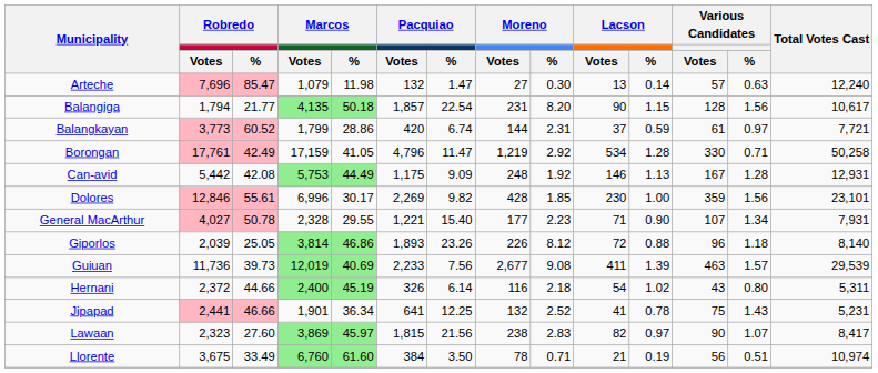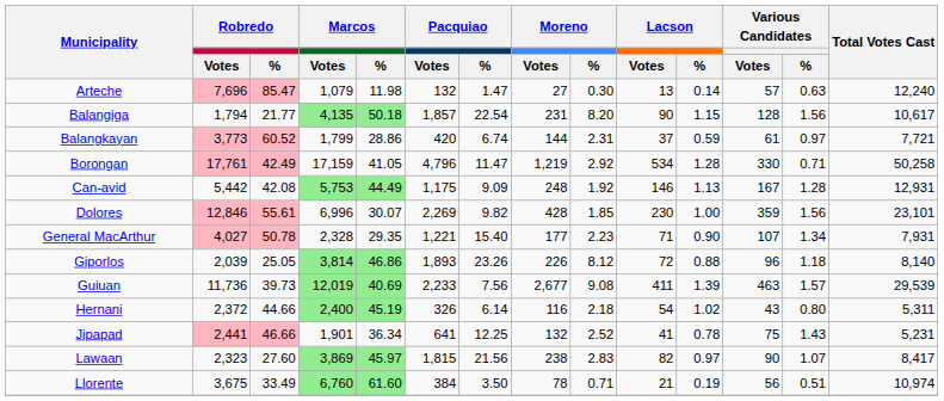 <table class="wikitable sortable" style="text-align:right; font-size:92%; line-height:20px;">
 <tr>
 <th rowspan="3" width="200"><a href='#'>Municipality</a></th>
 <th colspan="2" width="110"><a href='#'>Robredo</a></th>
 <th colspan="2" width="110"><a href='#'>Marcos</a></th>
 <th colspan="2" width="110"><a href='#'>Pacquiao</a></th>
 <th colspan="2" width="110"><a href='#'>Moreno</a></th>
 <th colspan="2" width="110"><a href='#'>Lacson</a></th>
 <th colspan="2" width="110">Various Candidates</th>
 <th rowspan="3">Total Votes Cast</th>
 </tr>
 <tr>
 <th colspan="2" style="background:#c3073e;"></th>
 <th colspan="2" style="background:#0f6326;"></th>
 <th colspan="2" style="background:#073763;"></th>
 <th colspan="2" style="background:#4285f4;"></th>
 <th colspan="2" style="background:#ff6d01;"></th>
 <th colspan="2"></th>
 </tr>
 <tr>
 <th>Votes</th>
 <th>%</th>
 <th>Votes</th>
 <th>%</th>
 <th>Votes</th>
 <th>%</th>
 <th>Votes</th>
 <th>%</th>
 <th>Votes</th>
 <th>%</th>
 <th>Votes</th>
 <th>%</th>
 </tr>
 <tr>
 <td ! style="text-align:center"><a href='#'>Arteche</a></td>
 <td ! style="background:#FFB6C1">7,696</td>
 <td ! style="background:#FFB6C1">85.47</td>
 <td>1,079</td>
 <td>11.98</td>
 <td>132</td>
 <td>1.47</td>
 <td>27</td>
 <td>0.30</td>
 <td>13</td>
 <td>0.14</td>
 <td>57</td>
 <td>0.63</td>
 <td>12,240</td>
 </tr>
 <tr>
 <td ! style="text-align:center"><a href='#'>Balangiga</a></td>
 <td>1,794</td>
 <td>21.77</td>
 <td ! style="background:#90EE90">4,135</td>
 <td ! style="background:#90EE90">50.18</td>
 <td>1,857</td>
 <td>22.54</td>
 <td>231</td>
 <td>8.20</td>
 <td>90</td>
 <td>1.15</td>
 <td>128</td>
 <td>1.56</td>
 <td>10,617</td>
 </tr>
 <tr>
 <td ! style="text-align:center"><a href='#'>Balangkayan</a></td>
 <td ! style="background:#FFB6C1">3,773</td>
 <td ! style="background:#FFB6C1">60.52</td>
 <td>1,799</td>
 <td>28.86</td>
 <td>420</td>
 <td>6.74</td>
 <td>144</td>
 <td>2.31</td>
 <td>37</td>
 <td>0.59</td>
 <td>61</td>
 <td>0.97</td>
 <td>7,721</td>
 </tr>
 <tr>
 <td ! style="text-align:center"><a href='#'>Borongan</a></td>
 <td ! style="background:#FFB6C1">17,761</td>
 <td ! style="background:#FFB6C1">42.49</td>
 <td>17,159</td>
 <td>41.05</td>
 <td>4,796</td>
 <td>11.47</td>
 <td>1,219</td>
 <td>2.92</td>
 <td>534</td>
 <td>1.28</td>
 <td>330</td>
 <td>0.71</td>
 <td>50,258</td>
 </tr>
 <tr>
 <td ! style="text-align:center"><a href='#'>Can-avid</a></td>
 <td>5,442</td>
 <td>42.08</td>
 <td ! style="background:#90EE90">5,753</td>
 <td ! style="background:#90EE90">44.49</td>
 <td>1,175</td>
 <td>9.09</td>
 <td>248</td>
 <td>1.92</td>
 <td>146</td>
 <td>1.13</td>
 <td>167</td>
 <td>1.28</td>
 <td>12,931</td>
 </tr>
 <tr>
 <td ! style="text-align:center"><a href='#'>Dolores</a></td>
 <td ! style="background:#FFB6C1">12,846</td>
 <td ! style="background:#FFB6C1">55.61</td>
 <td>6,996</td>
-<td>30.17</td>
+<td>30.07</td>
 <td>2,269</td>
 <td>9.82</td>
 <td>428</td>
 <td>1.85</td>
 <td>230</td>
 <td>1.00</td>
 <td>359</td>
 <td>1.56</td>
 <td>23,101</td>
 </tr>
 <tr>
 <td ! style="text-align:center"><a href='#'>General MacArthur</a></td>
 <td ! style="background:#FFB6C1">4,027</td>
 <td ! style="background:#FFB6C1">50.78</td>
 <td>2,328</td>
-<td>29.55</td>
+<td>29.35</td>
 <td>1,221</td>
 <td>15.40</td>
 <td>177</td>
 <td>2.23</td>
 <td>71</td>
 <td>0.90</td>
 <td>107</td>
 <td>1.34</td>
 <td>7,931</td>
 </tr>
 <tr>
 <td ! style="text-align:center"><a href='#'>Giporlos</a></td>
 <td>2,039</td>
 <td>25.05</td>
 <td ! style="background:#90EE90">3,814</td>
 <td ! style="background:#90EE90">46.86</td>
 <td>1,893</td>
 <td>23.26</td>
 <td>226</td>
 <td>8.12</td>
 <td>72</td>
 <td>0.88</td>
 <td>96</td>
 <td>1.18</td>
 <td>8,140</td>
 </tr>
 <tr>
 <td ! style="text-align:center"><a href='#'>Guiuan</a></td>
 <td>11,736</td>
 <td>39.73</td>
 <td ! style="background:#90EE90">12,019</td>
 <td ! style="background:#90EE90">40.69</td>
 <td>2,233</td>
 <td>7.56</td>
 <td>2,677</td>
 <td>9.08</td>
 <td>411</td>
 <td>1.39</td>
 <td>463</td>
 <td>1.57</td>
 <td>29,539</td>
 </tr>
 <tr>
 <td ! style="text-align:center"><a href='#'>Hernani</a></td>
 <td>2,372</td>
 <td>44.66</td>
 <td ! style="background:#90EE90">2,400</td>
 <td ! style="background:#90EE90">45.19</td>
 <td>326</td>
 <td>6.14</td>
 <td>116</td>
 <td>2.18</td>
 <td>54</td>
 <td>1.02</td>
 <td>43</td>
 <td>0.80</td>
 <td>5,311</td>
 </tr>
 <tr>
 <td ! style="text-align:center"><a href='#'>Jipapad</a></td>
 <td ! style="background:#FFB6C1">2,441</td>
 <td ! style="background:#FFB6C1">46.66</td>
 <td>1,901</td>
 <td>36.34</td>
 <td>641</td>
 <td>12.25</td>
 <td>132</td>
 <td>2.52</td>
 <td>41</td>
 <td>0.78</td>
 <td>75</td>
 <td>1.43</td>
 <td>5,231</td>
 </tr>
 <tr>
 <td ! style="text-align:center"><a href='#'>Lawaan</a></td>
 <td>2,323</td>
 <td>27.60</td>
 <td ! style="background:#90EE90">3,869</td>
 <td ! style="background:#90EE90">45.97</td>
 <td>1,815</td>
 <td>21.56</td>
 <td>238</td>
 <td>2.83</td>
 <td>82</td>
 <td>0.97</td>
 <td>90</td>
 <td>1.07</td>
 <td>8,417</td>
 </tr>
 <tr>
 <td ! style="text-align:center"><a href='#'>Llorente</a></td>
 <td>3,675</td>
 <td>33.49</td>
 <td ! style="background:#90EE90">6,760</td>
 <td ! style="background:#90EE90">61.60</td>
 <td>384</td>
 <td>3.50</td>
 <td>78</td>
 <td>0.71</td>
 <td>21</td>
 <td>0.19</td>
 <td>56</td>
 <td>0.51</td>
 <td>10,974</td>
 </tr>
 <tr>
 </tr>
 </table>
